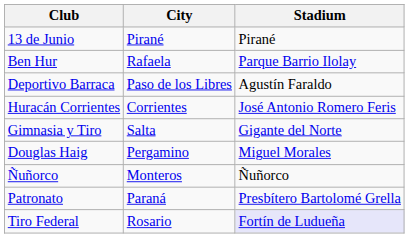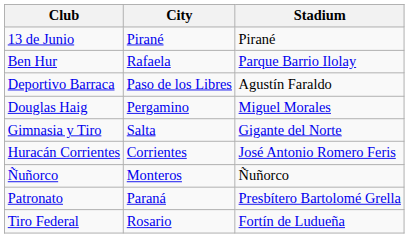 <table class="wikitable sortable">
 <tr>
 <th>Club</th>
 <th>City</th>
 <th>Stadium</th>
 </tr>
 <tr>
 <td> <a href='#'>13 de Junio</a></td>
 <td><a href='#'>Pirané</a></td>
 <td>Pirané</td>
 </tr>
 <tr>
 <td> <a href='#'>Ben Hur</a></td>
 <td><a href='#'>Rafaela</a></td>
 <td><a href='#'>Parque Barrio Ilolay</a></td>
 </tr>
 <tr>
 <td>  <a href='#'>Deportivo Barraca</a></td>
 <td><a href='#'>Paso de los Libres</a></td>
 <td>Agustín Faraldo</td>
 </tr>
 <tr>
-<td> <a href='#'>Huracán Corrientes</a></td>
-<td><a href='#'>Corrientes</a></td>
-<td><a href='#'>José Antonio Romero Feris</a></td>
+<td> <a href='#'>Douglas Haig</a></td>
+<td><a href='#'>Pergamino</a></td>
+<td><a href='#'>Miguel Morales</a></td>
 </tr>
 <tr>
 <td> <a href='#'>Gimnasia y Tiro</a></td>
 <td><a href='#'>Salta</a></td>
 <td><a href='#'>Gigante del Norte</a></td>
 </tr>
 <tr>
-<td> <a href='#'>Douglas Haig</a></td>
-<td><a href='#'>Pergamino</a></td>
-<td><a href='#'>Miguel Morales</a></td>
+<td> <a href='#'>Huracán Corrientes</a></td>
+<td><a href='#'>Corrientes</a></td>
+<td><a href='#'>José Antonio Romero Feris</a></td>
 </tr>
 <tr>
 <td> <a href='#'>Ñuñorco</a></td>
 <td><a href='#'>Monteros</a></td>
 <td>Ñuñorco</td>
 </tr>
 <tr>
 <td> <a href='#'>Patronato</a></td>
 <td><a href='#'>Paraná</a></td>
 <td><a href='#'>Presbítero Bartolomé Grella</a></td>
 </tr>
 <tr>
 <td> <a href='#'>Tiro Federal</a></td>
 <td><a href='#'>Rosario</a></td>
-<td style="background: lavender;"><a href='#'>Fortín de Ludueña</a></td>
+<td><a href='#'>Fortín de Ludueña</a></td>
 </tr>
 </table>
